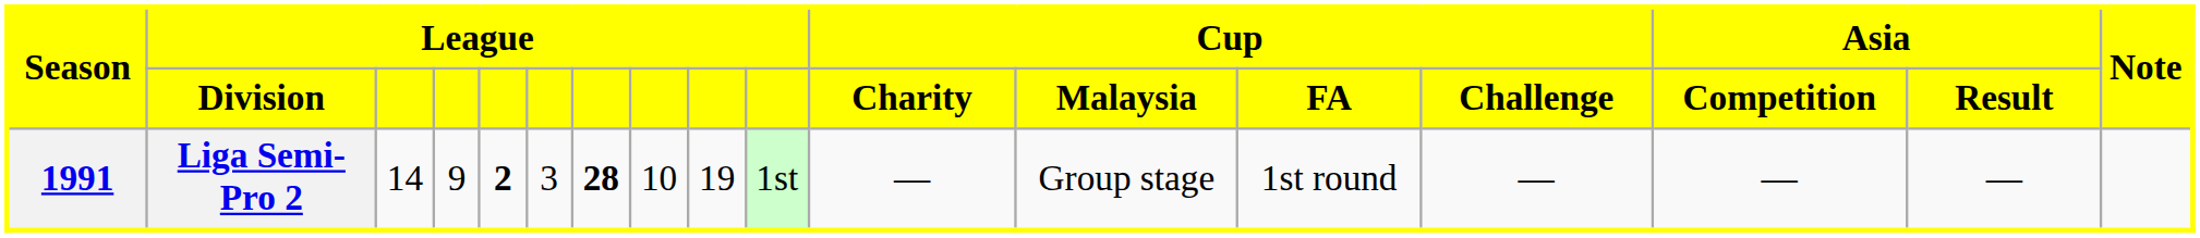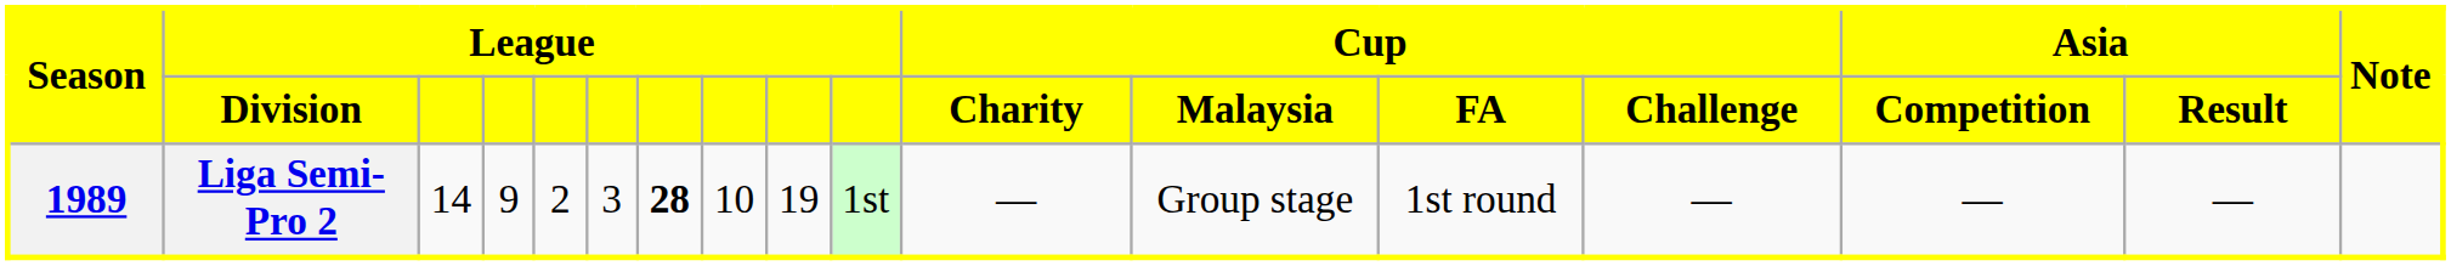 <table class="wikitable" style="border:2px solid yellow; font-size:90%; text-align:center;">
 <tr>
 <th rowspan="2" style="background:yellow; color:black;" width="60">Season</th>
 <th colspan="9" style="background:yellow; color:black;">League</th>
 <th colspan="4" style="background:yellow; color:black;">Cup</th>
 <th colspan="2" style="background:yellow; color:black;">Asia</th>
 <th rowspan="2" style="background:yellow; color:black;">Note</th>
 </tr>
 <tr>
 <th style="background:yellow; color:black;" width="150">Division</th>
 <th style="background:yellow; color:black;" width="20"></th>
 <th style="background:yellow; color:black;" width="20"></th>
 <th style="background:yellow; color:black;" width="20"></th>
 <th style="background:yellow; color:black;" width="20"></th>
 <th style="background:yellow; color:black;" width="20"></th>
 <th style="background:yellow; color:black;" width="20"></th>
 <th style="background:yellow; color:black;" width="20"></th>
 <th style="background:yellow; color:black;" width="20"></th>
 <th style="background:yellow; color:black;" width="130">Charity</th>
 <th style="background:yellow; color:black;" width="130">Malaysia</th>
 <th style="background:yellow; color:black;" width="130">FA</th>
 <th style="background:yellow; color:black;" width="130">Challenge</th>
 <th style="background:yellow; color:black;" width="130">Competition</th>
 <th style="background:yellow; color:black;" width="130">Result</th>
 </tr>
 <tr>
-<th><a href='#'>1991</a></th>
+<th><a href='#'>1989</a></th>
 <th><a href='#'>Liga Semi-Pro 2</a></th>
 <td>14</td>
 <td>9</td>
-<td><strong>2</strong></td>
+<td>2</td>
 <td>3</td>
 <td><strong>28</strong></td>
 <td>10</td>
 <td>19</td>
 <td style="background:#CCFFCC;">1st</td>
 <td>—</td>
 <td>Group stage</td>
 <td>1st round</td>
 <td>—</td>
 <td>—</td>
 <td>—</td>
 <td></td>
 </tr>
 </table>
